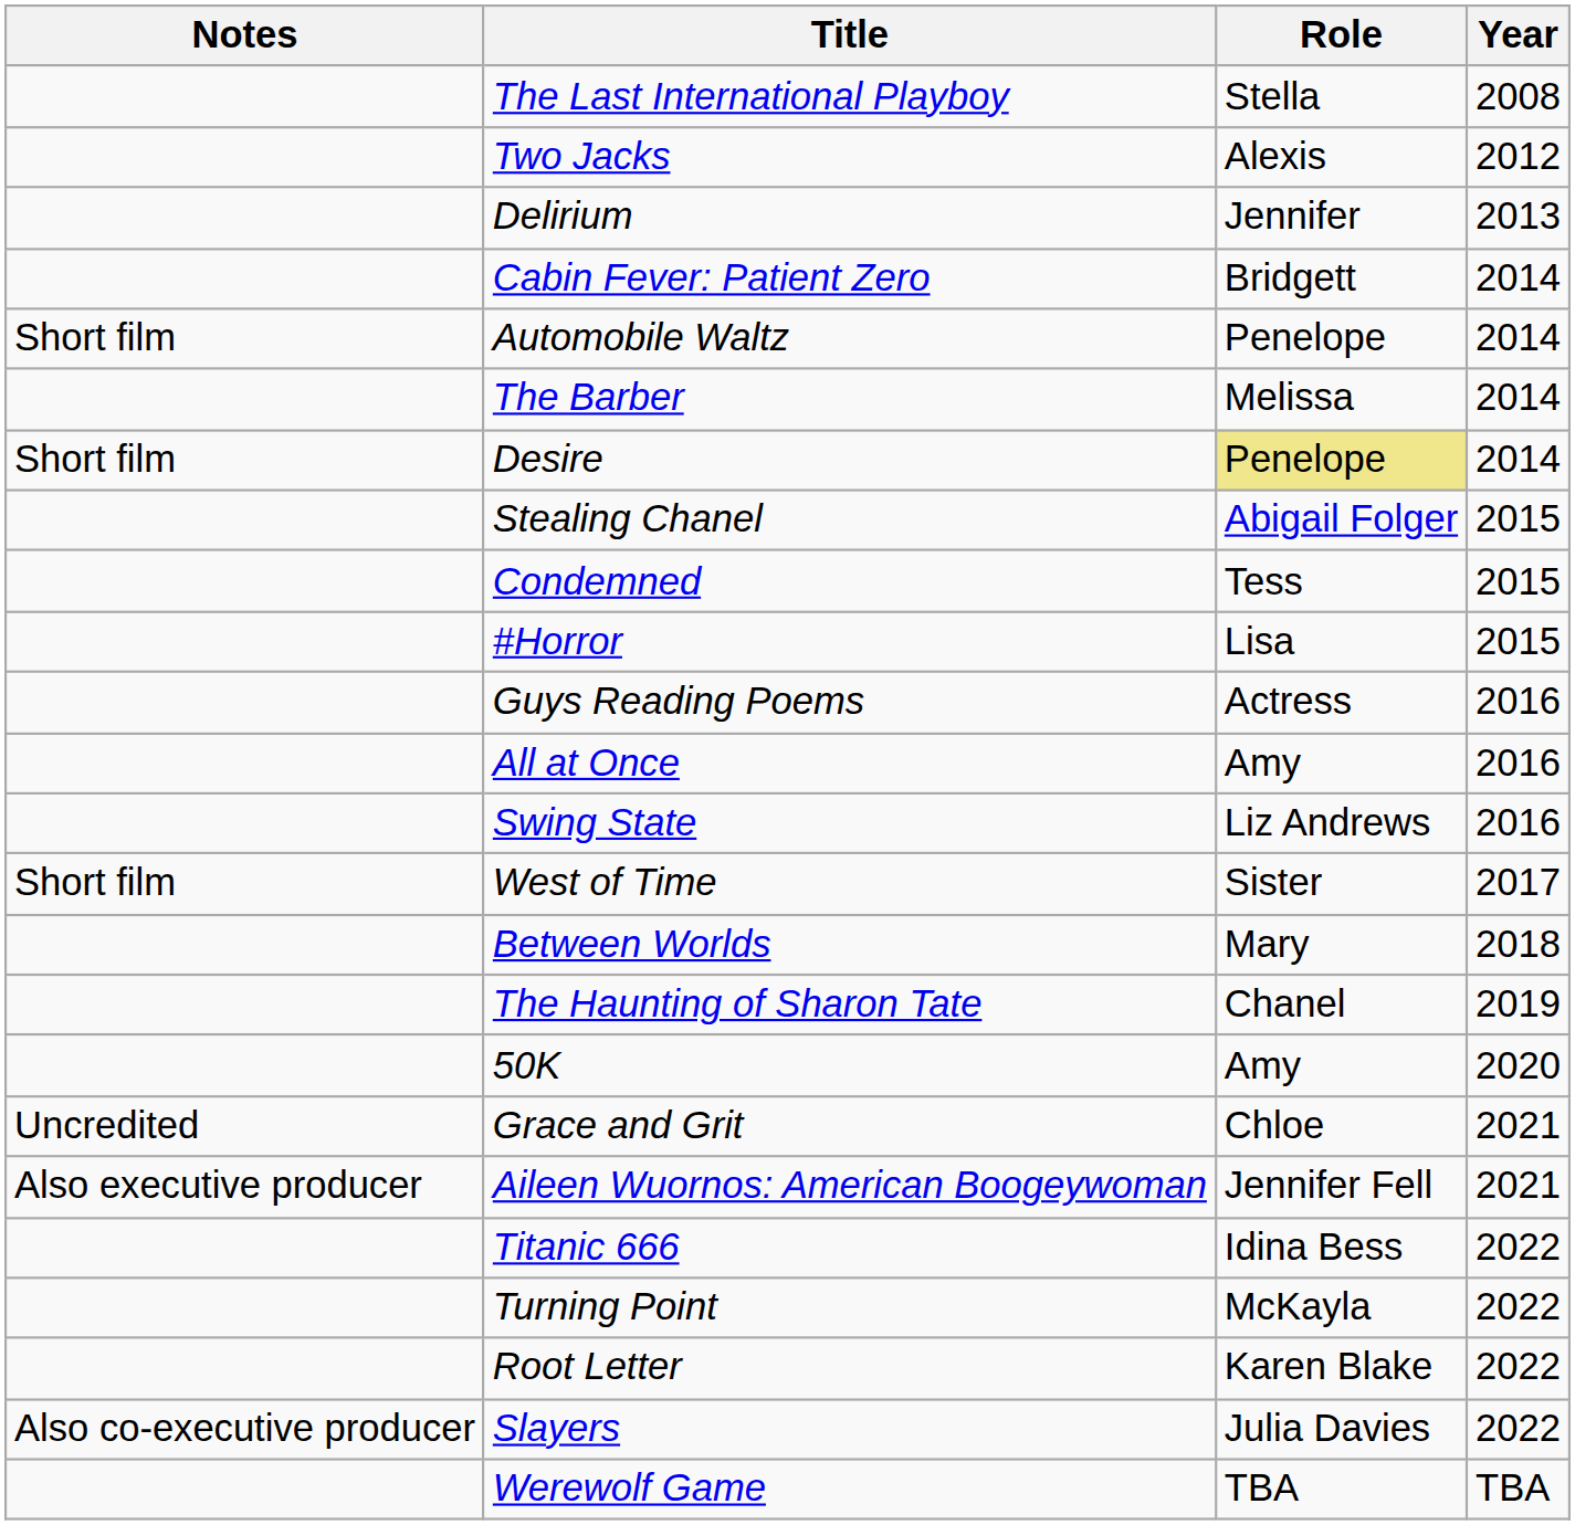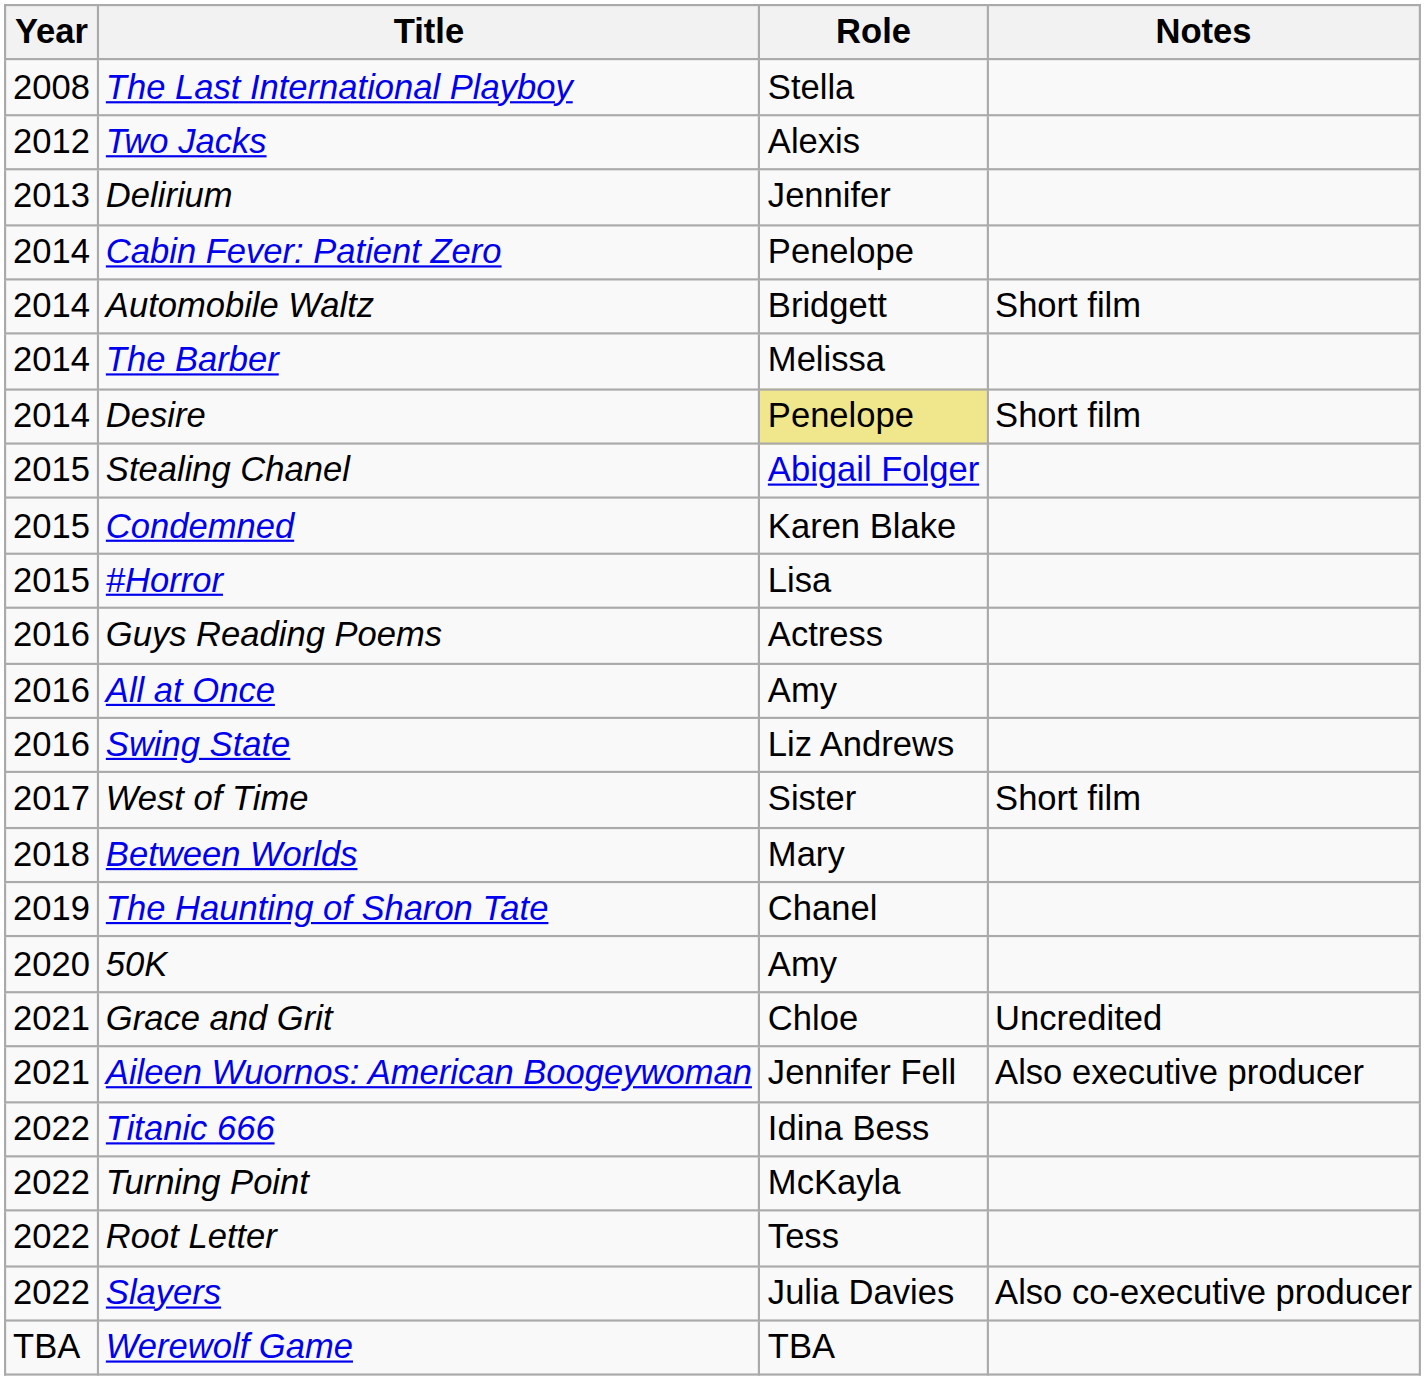 <table class="wikitable sortable">
 <tr>
-<th class="unsortable">Notes</th>
+<th>Year</th>
 <th>Title</th>
 <th>Role</th>
-<th>Year</th>
+<th class="unsortable">Notes</th>
 </tr>
 <tr>
-<td></td>
+<td>2008</td>
 <td><em><a href='#'>The Last International Playboy</a></em></td>
 <td>Stella</td>
-<td>2008</td>
+<td></td>
 </tr>
 <tr>
-<td></td>
+<td>2012</td>
 <td><em><a href='#'>Two Jacks</a></em></td>
 <td>Alexis</td>
-<td>2012</td>
+<td></td>
 </tr>
 <tr>
-<td></td>
+<td>2013</td>
 <td><em>Delirium</em></td>
 <td>Jennifer</td>
-<td>2013</td>
+<td></td>
 </tr>
 <tr>
+<td>2014</td>
+<td><em><a href='#'>Cabin Fever: Patient Zero</a></em></td>
+<td>Penelope</td>
 <td></td>
-<td><em><a href='#'>Cabin Fever: Patient Zero</a></em></td>
-<td>Bridgett</td>
-<td>2014</td>
 </tr>
 <tr>
+<td>2014</td>
+<td><em>Automobile Waltz</em></td>
+<td>Bridgett</td>
 <td>Short film</td>
-<td><em>Automobile Waltz</em></td>
-<td>Penelope</td>
-<td>2014</td>
 </tr>
 <tr>
-<td></td>
+<td>2014</td>
 <td><em><a href='#'>The Barber</a></em></td>
 <td>Melissa</td>
-<td>2014</td>
+<td></td>
 </tr>
 <tr>
-<td>Short film</td>
+<td>2014</td>
 <td><em>Desire</em></td>
 <td style="background: khaki;">Penelope</td>
-<td>2014</td>
+<td>Short film</td>
 </tr>
 <tr>
-<td></td>
+<td>2015</td>
 <td><em>Stealing Chanel</em></td>
 <td><a href='#'>Abigail Folger</a></td>
-<td>2015</td>
+<td></td>
 </tr>
 <tr>
+<td>2015</td>
+<td><em><a href='#'>Condemned</a></em></td>
+<td>Karen Blake</td>
 <td></td>
-<td><em><a href='#'>Condemned</a></em></td>
-<td>Tess</td>
-<td>2015</td>
 </tr>
 <tr>
-<td></td>
+<td>2015</td>
 <td><em><a href='#'>#Horror</a></em></td>
 <td>Lisa</td>
-<td>2015</td>
+<td></td>
 </tr>
 <tr>
-<td></td>
+<td>2016</td>
 <td><em>Guys Reading Poems</em></td>
 <td>Actress</td>
-<td>2016</td>
+<td></td>
 </tr>
 <tr>
-<td></td>
+<td>2016</td>
 <td><em><a href='#'>All at Once</a></em></td>
 <td>Amy</td>
-<td>2016</td>
+<td></td>
 </tr>
 <tr>
-<td></td>
+<td>2016</td>
 <td><em><a href='#'>Swing State</a></em></td>
 <td>Liz Andrews</td>
-<td>2016</td>
+<td></td>
 </tr>
 <tr>
-<td>Short film</td>
+<td>2017</td>
 <td><em>West of Time</em></td>
 <td>Sister</td>
-<td>2017</td>
+<td>Short film</td>
 </tr>
 <tr>
-<td></td>
+<td>2018</td>
 <td><em><a href='#'>Between Worlds</a></em></td>
 <td>Mary</td>
-<td>2018</td>
+<td></td>
 </tr>
 <tr>
-<td></td>
+<td>2019</td>
 <td><em><a href='#'>The Haunting of Sharon Tate</a></em></td>
 <td>Chanel</td>
-<td>2019</td>
+<td></td>
 </tr>
 <tr>
-<td></td>
+<td>2020</td>
 <td><em>50K</em></td>
 <td>Amy</td>
-<td>2020</td>
+<td></td>
 </tr>
 <tr>
-<td>Uncredited</td>
+<td>2021</td>
 <td><em>Grace and Grit</em></td>
 <td>Chloe</td>
-<td>2021</td>
+<td>Uncredited</td>
 </tr>
 <tr>
-<td>Also executive producer</td>
+<td>2021</td>
 <td><em><a href='#'>Aileen Wuornos: American Boogeywoman</a></em></td>
 <td>Jennifer Fell</td>
-<td>2021</td>
+<td>Also executive producer</td>
 </tr>
 <tr>
-<td></td>
+<td>2022</td>
 <td><em><a href='#'>Titanic 666</a></em></td>
 <td>Idina Bess</td>
-<td>2022</td>
+<td></td>
 </tr>
 <tr>
-<td></td>
+<td>2022</td>
 <td><em>Turning Point</em></td>
 <td>McKayla</td>
-<td>2022</td>
+<td></td>
 </tr>
 <tr>
+<td>2022</td>
+<td><em>Root Letter</em></td>
+<td>Tess</td>
 <td></td>
-<td><em>Root Letter</em></td>
-<td>Karen Blake</td>
-<td>2022</td>
 </tr>
 <tr>
-<td>Also co-executive producer</td>
+<td>2022</td>
 <td><em><a href='#'>Slayers</a></em></td>
 <td>Julia Davies</td>
-<td>2022</td>
+<td>Also co-executive producer</td>
 </tr>
 <tr>
-<td></td>
+<td>TBA</td>
 <td><em><a href='#'>Werewolf Game</a></em></td>
 <td>TBA</td>
-<td>TBA</td>
+<td></td>
 </tr>
 </table>
